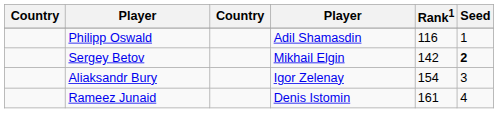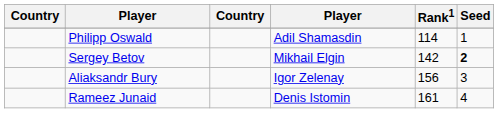 <table class="sortable wikitable">
 <tr>
 <th width="70">Country</th>
 <th width="175">Player</th>
 <th width="70">Country</th>
 <th width="175">Player</th>
 <th>Rank<sup>1</sup></th>
 <th>Seed</th>
 </tr>
 <tr style="background:#cfc;">
 </tr>
 <tr>
 <td></td>
 <td><a href='#'>Philipp Oswald</a></td>
 <td></td>
 <td><a href='#'>Adil Shamasdin</a></td>
-<td>116</td>
+<td>114</td>
 <td>1</td>
 </tr>
 <tr>
 <td></td>
 <td><a href='#'>Sergey Betov</a></td>
 <td></td>
 <td><a href='#'>Mikhail Elgin</a></td>
 <td>142</td>
 <td><strong>2</strong></td>
 </tr>
 <tr>
 <td></td>
 <td><a href='#'>Aliaksandr Bury</a></td>
 <td></td>
 <td><a href='#'>Igor Zelenay</a></td>
-<td>154</td>
+<td>156</td>
 <td>3</td>
 </tr>
 <tr>
 <td></td>
 <td><a href='#'>Rameez Junaid</a></td>
 <td></td>
 <td><a href='#'>Denis Istomin</a></td>
 <td>161</td>
 <td>4</td>
 </tr>
 </table>
